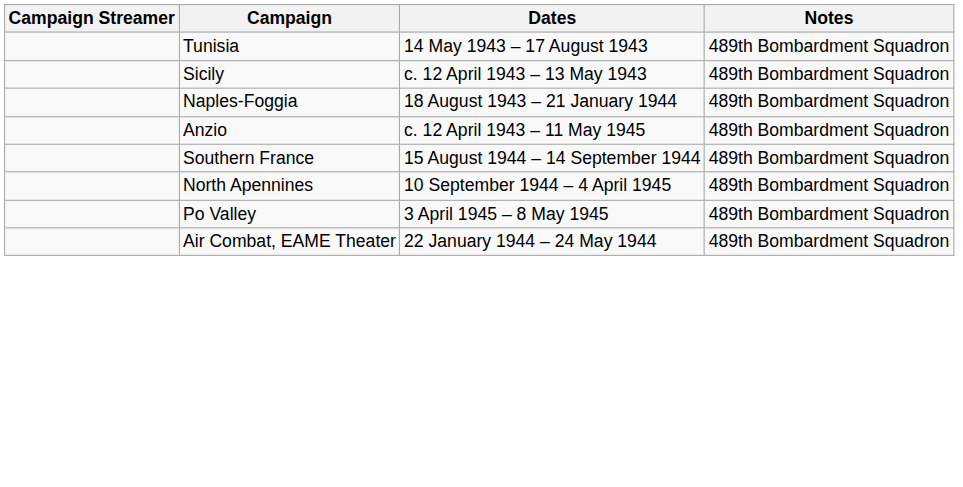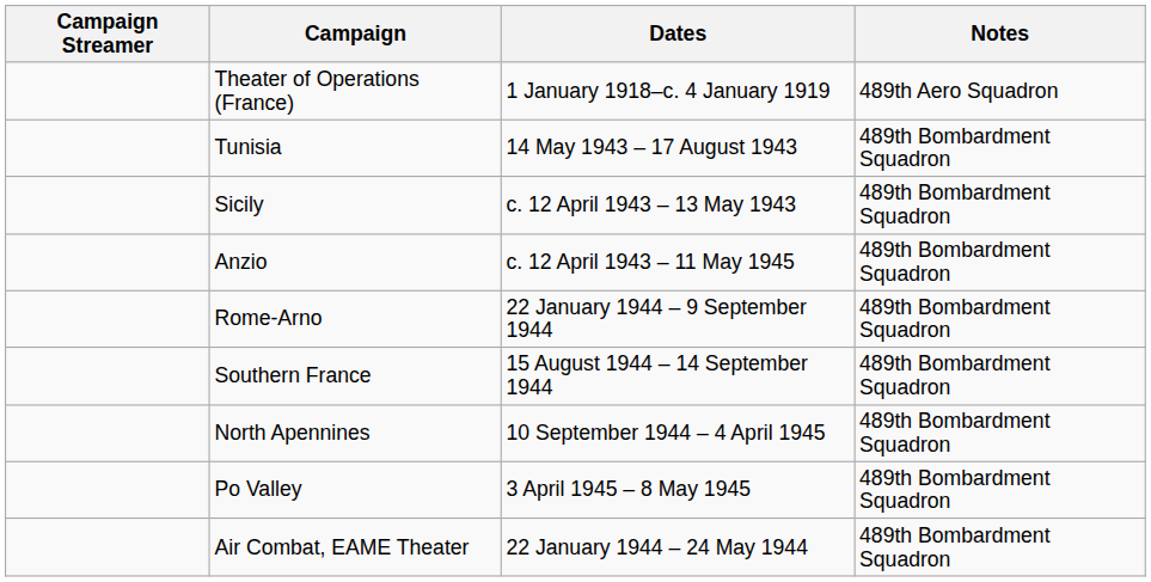 <table class="wikitable">
 <tr style="background:#efefef;">
 <th>Campaign Streamer</th>
 <th>Campaign</th>
 <th>Dates</th>
 <th>Notes</th>
+</tr>
+<tr>
+<td></td>
+<td>Theater of Operations (France)</td>
+<td>1 January 1918–c. 4 January 1919</td>
+<td>489th Aero Squadron</td>
 </tr>
 <tr>
 <td></td>
 <td>Tunisia</td>
 <td>14 May 1943 – 17 August 1943</td>
 <td>489th Bombardment Squadron</td>
 </tr>
 <tr>
 <td></td>
 <td>Sicily</td>
 <td>c. 12 April 1943 – 13 May 1943</td>
 <td>489th Bombardment Squadron</td>
 </tr>
 <tr>
 <td></td>
-<td>Naples-Foggia</td>
-<td>18 August 1943 – 21 January 1944</td>
+<td>Anzio</td>
+<td>c. 12 April 1943 – 11 May 1945</td>
 <td>489th Bombardment Squadron</td>
 </tr>
 <tr>
 <td></td>
-<td>Anzio</td>
-<td>c. 12 April 1943 – 11 May 1945</td>
+<td>Rome-Arno</td>
+<td>22 January 1944 – 9 September 1944</td>
 <td>489th Bombardment Squadron</td>
 </tr>
 <tr>
 <td></td>
 <td>Southern France</td>
 <td>15 August 1944 – 14 September 1944</td>
 <td>489th Bombardment Squadron</td>
 </tr>
 <tr>
 <td></td>
 <td>North Apennines</td>
 <td>10 September 1944 – 4 April 1945</td>
 <td>489th Bombardment Squadron</td>
 </tr>
 <tr>
 <td></td>
 <td>Po Valley</td>
 <td>3 April 1945 – 8 May 1945</td>
 <td>489th Bombardment Squadron</td>
 </tr>
 <tr>
 <td></td>
 <td>Air Combat, EAME Theater</td>
 <td>22 January 1944 – 24 May 1944</td>
 <td>489th Bombardment Squadron</td>
 </tr>
 </table>
